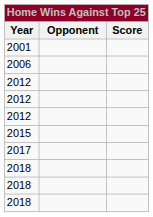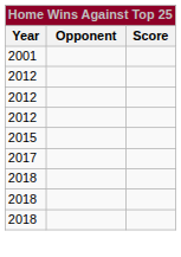 <table class="wikitable">
 <tr>
 <th colspan=3 style="background:#8e0028; color:silver;">Home Wins Against Top 25</th>
 </tr>
 <tr>
 <th>Year</th>
 <th>Opponent</th>
 <th>Score</th>
 </tr>
 <tr>
 <td>2001</td>
-<td></td>
-<td></td>
-</tr>
-<tr>
-<td>2006</td>
 <td></td>
 <td></td>
 </tr>
 <tr>
 <td>2012</td>
 <td></td>
 <td></td>
 </tr>
 <tr>
 <td>2012</td>
 <td></td>
 <td></td>
 </tr>
 <tr>
 <td>2012</td>
 <td></td>
 <td></td>
 </tr>
 <tr>
 <td>2015</td>
 <td></td>
 <td></td>
 </tr>
 <tr>
 <td>2017</td>
 <td></td>
 <td></td>
 </tr>
 <tr>
 <td>2018</td>
 <td></td>
 <td></td>
 </tr>
 <tr>
 <td>2018</td>
 <td></td>
 <td></td>
 </tr>
 <tr>
 <td>2018</td>
 <td></td>
 <td></td>
 </tr>
 </table>
